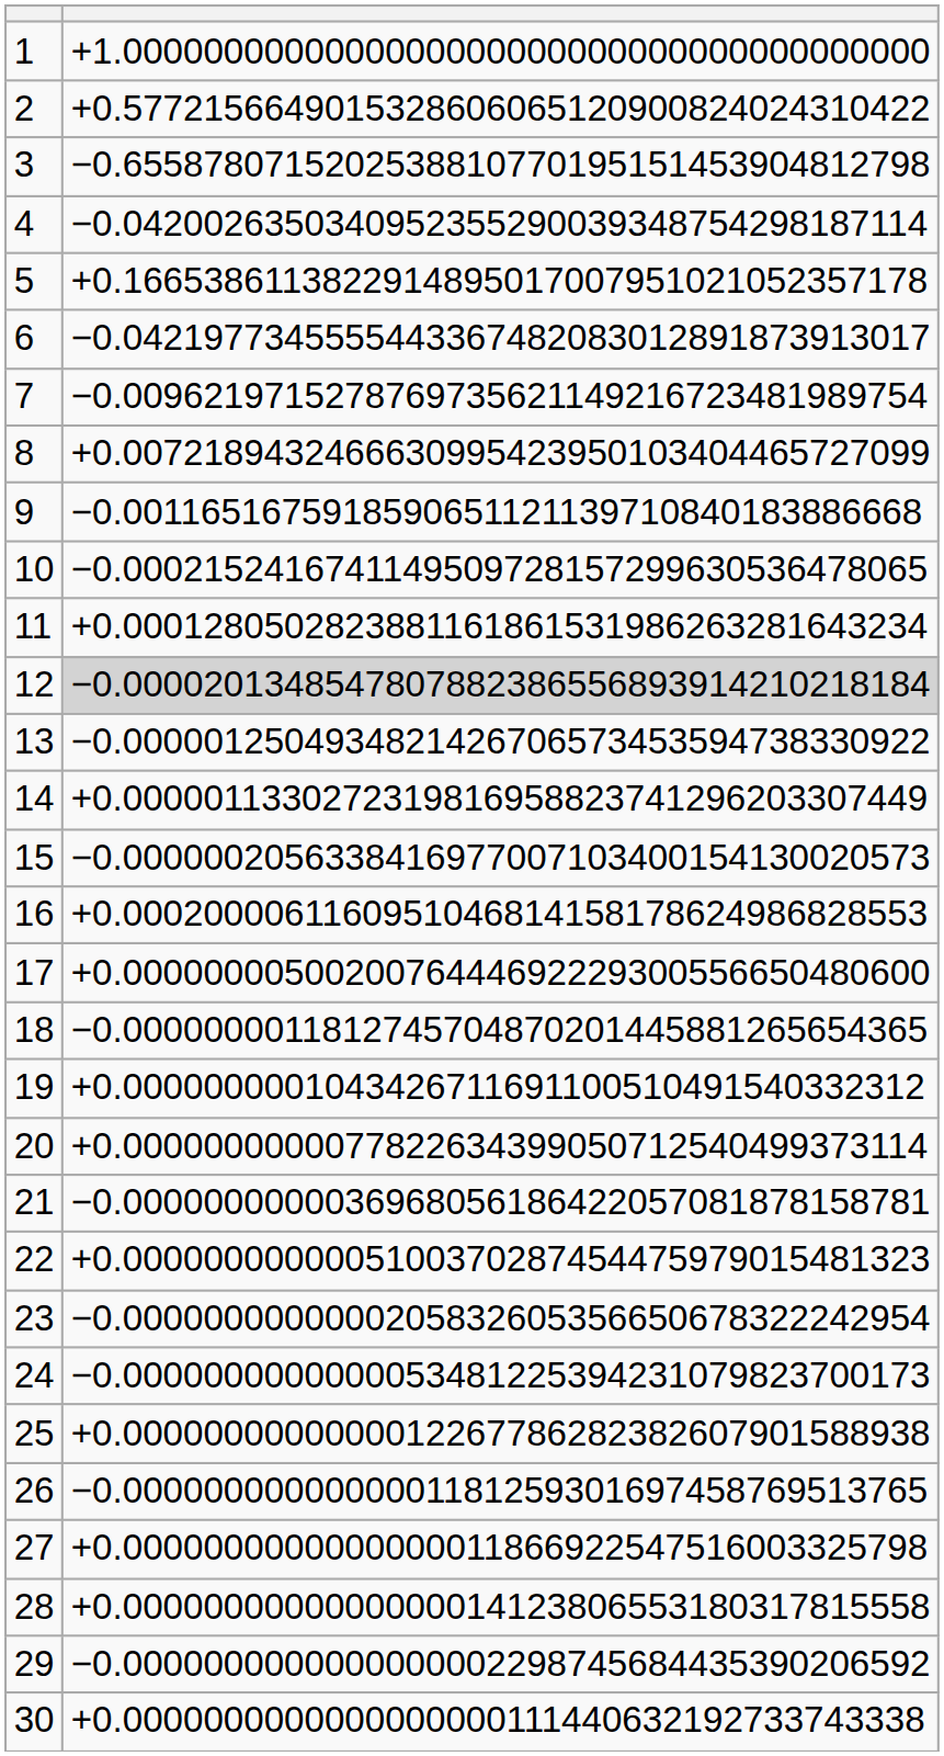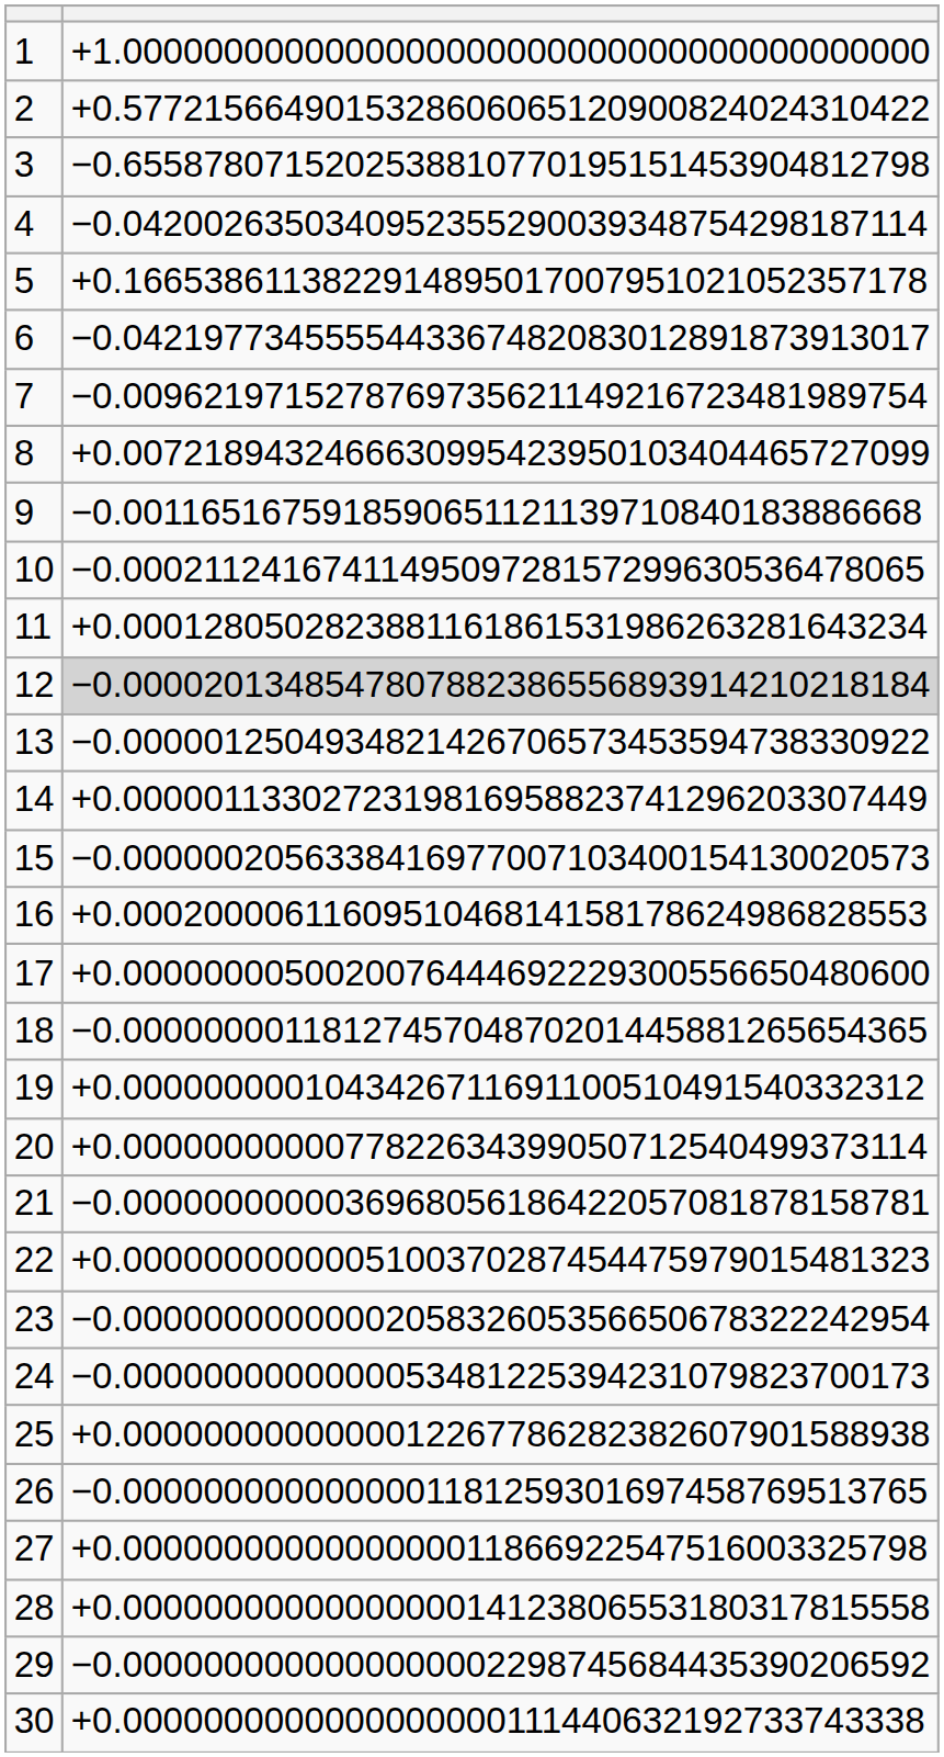 <table class = "wikitable collapsible collapsed">
 <tr>
 <th></th>
 <th></th>
 </tr>
 <tr>
 <td>1</td>
 <td>+1.0000000000000000000000000000000000000000</td>
 </tr>
 <tr>
 <td>2</td>
 <td>+0.5772156649015328606065120900824024310422</td>
 </tr>
 <tr>
 <td>3</td>
 <td>−0.6558780715202538810770195151453904812798</td>
 </tr>
 <tr>
 <td>4</td>
 <td>−0.0420026350340952355290039348754298187114</td>
 </tr>
 <tr>
 <td>5</td>
 <td>+0.1665386113822914895017007951021052357178</td>
 </tr>
 <tr>
 <td>6</td>
 <td>−0.0421977345555443367482083012891873913017</td>
 </tr>
 <tr>
 <td>7</td>
 <td>−0.0096219715278769735621149216723481989754</td>
 </tr>
 <tr>
 <td>8</td>
 <td>+0.0072189432466630995423950103404465727099</td>
 </tr>
 <tr>
 <td>9</td>
 <td>−0.0011651675918590651121139710840183886668</td>
 </tr>
 <tr>
 <td>10</td>
-<td>−0.0002152416741149509728157299630536478065</td>
+<td>−0.0002112416741149509728157299630536478065</td>
 </tr>
 <tr>
 <td>11</td>
 <td>+0.0001280502823881161861531986263281643234</td>
 </tr>
 <tr>
 <td>12</td>
 <td style="background: lightgrey;">−0.0000201348547807882386556893914210218184</td>
 </tr>
 <tr>
 <td>13</td>
 <td>−0.0000012504934821426706573453594738330922</td>
 </tr>
 <tr>
 <td>14</td>
 <td>+0.0000011330272319816958823741296203307449</td>
 </tr>
 <tr>
 <td>15</td>
 <td>−0.0000002056338416977007103400154130020573</td>
 </tr>
 <tr>
 <td>16</td>
 <td>+0.0002000061160951046814158178624986828553</td>
 </tr>
 <tr>
 <td>17</td>
 <td>+0.0000000050020076444692229300556650480600</td>
 </tr>
 <tr>
 <td>18</td>
 <td>−0.0000000011812745704870201445881265654365</td>
 </tr>
 <tr>
 <td>19</td>
 <td>+0.0000000001043426711691100510491540332312</td>
 </tr>
 <tr>
 <td>20</td>
 <td>+0.0000000000077822634399050712540499373114</td>
 </tr>
 <tr>
 <td>21</td>
 <td>−0.0000000000036968056186422057081878158781</td>
 </tr>
 <tr>
 <td>22</td>
 <td>+0.0000000000005100370287454475979015481323</td>
 </tr>
 <tr>
 <td>23</td>
 <td>−0.0000000000000205832605356650678322242954</td>
 </tr>
 <tr>
 <td>24</td>
 <td>−0.0000000000000053481225394231079823700173</td>
 </tr>
 <tr>
 <td>25</td>
 <td>+0.0000000000000012267786282382607901588938</td>
 </tr>
 <tr>
 <td>26</td>
 <td>−0.0000000000000001181259301697458769513765</td>
 </tr>
 <tr>
 <td>27</td>
 <td>+0.0000000000000000011866922547516003325798</td>
 </tr>
 <tr>
 <td>28</td>
 <td>+0.0000000000000000014123806553180317815558</td>
 </tr>
 <tr>
 <td>29</td>
 <td>−0.0000000000000000002298745684435390206592</td>
 </tr>
 <tr>
 <td>30</td>
 <td>+0.0000000000000000000111440632192733743338</td>
 </tr>
 </table>
